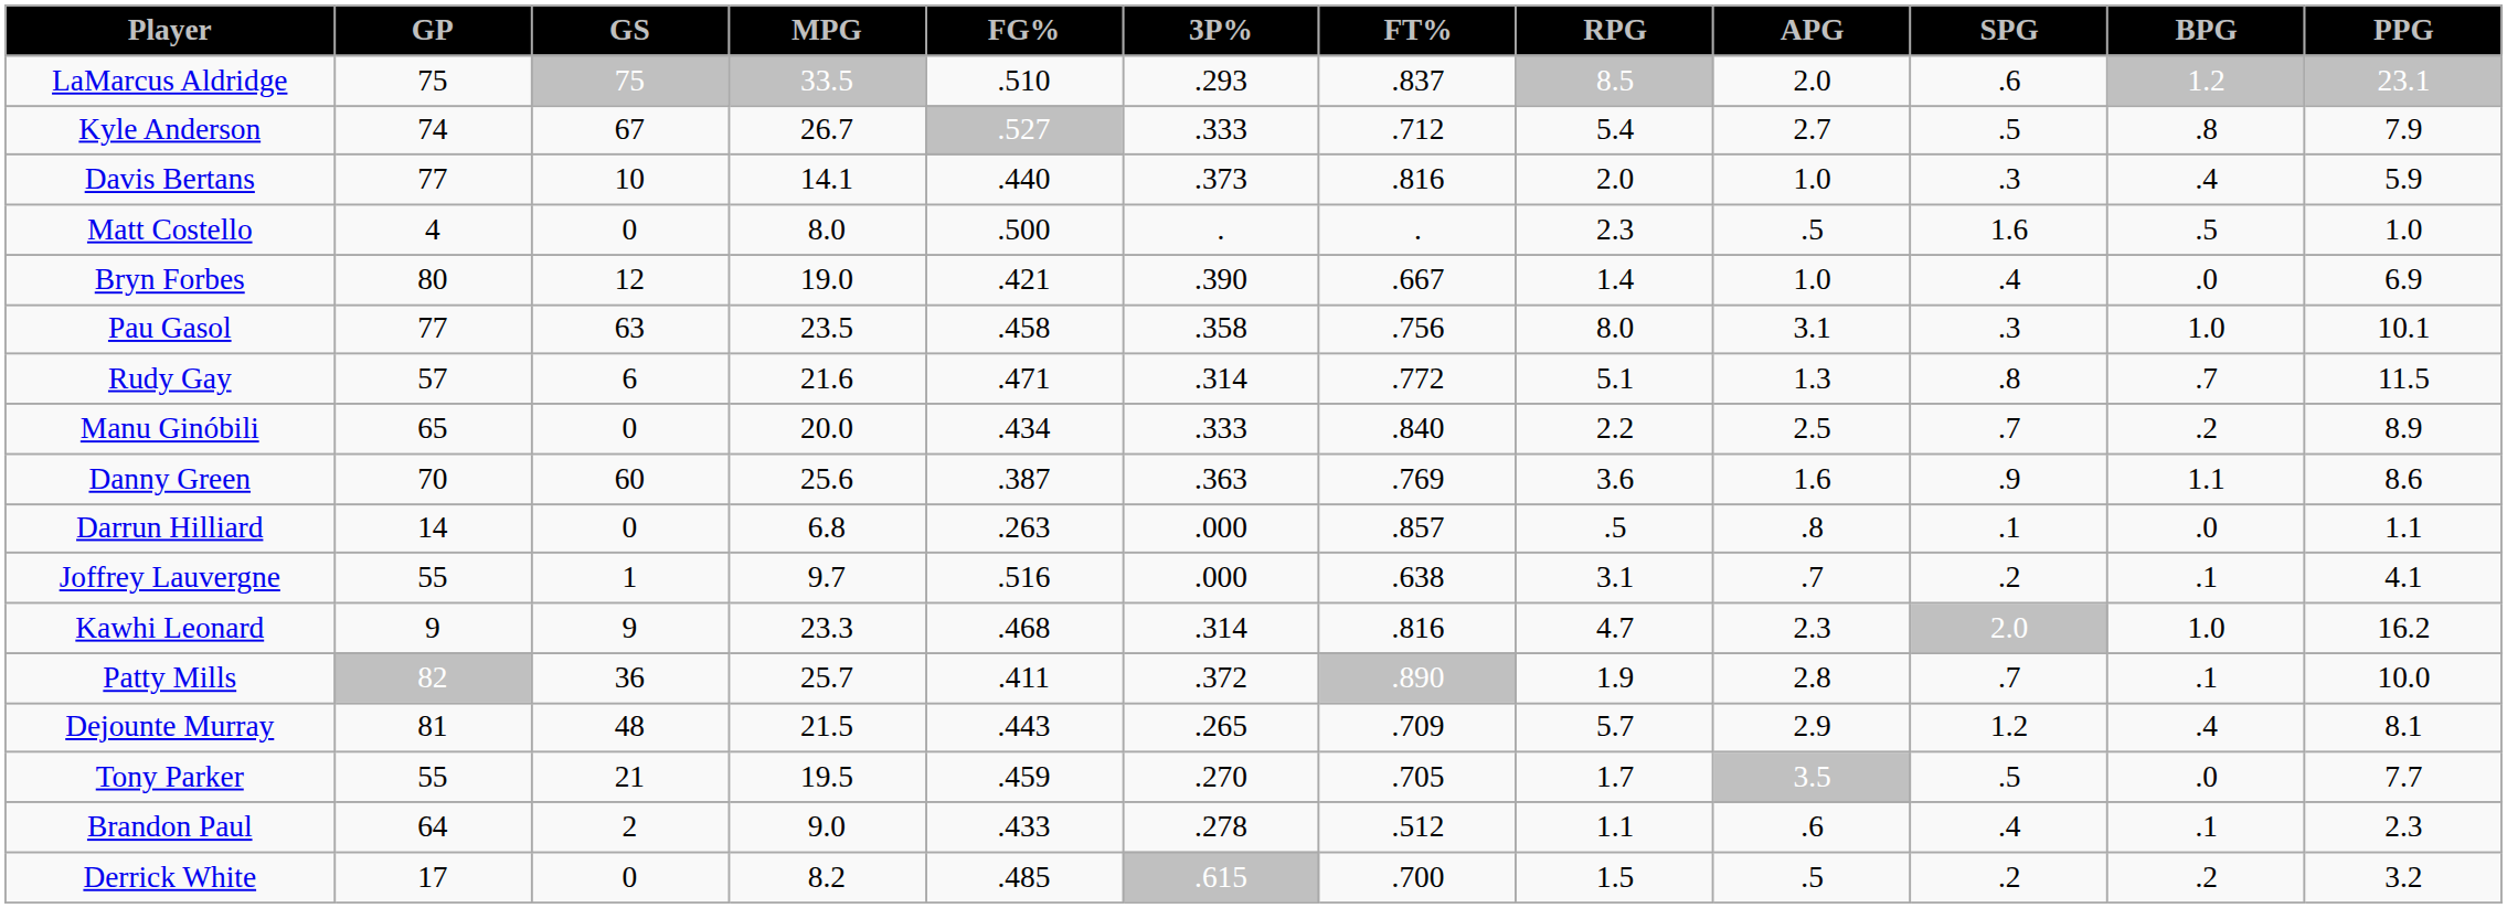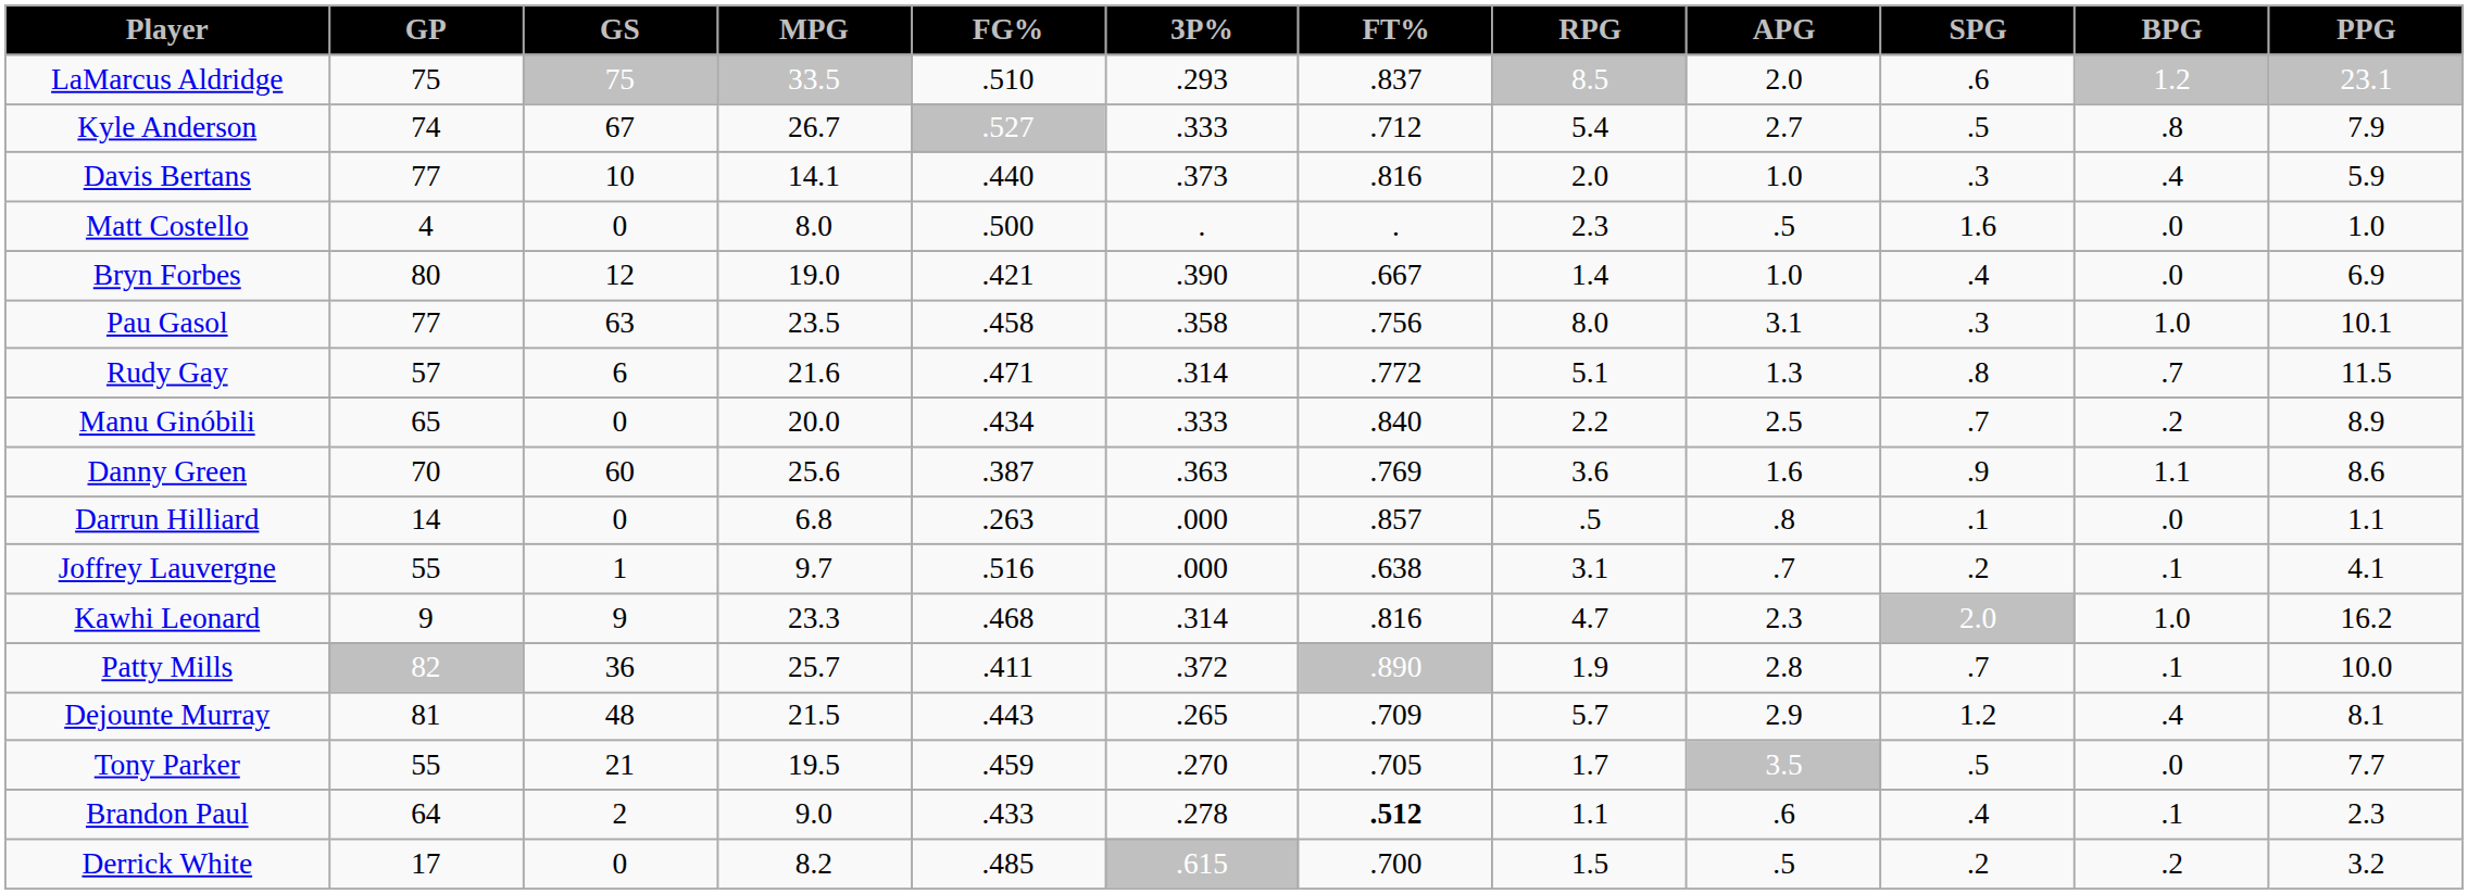 <table class="wikitable sortable" style="font-size:90%; text-align:center; white-space:nowrap;">
 <tr>
 <th style="background:#000000;color:silver;" width="10%">Player</th>
 <th style="background:#000000;color:silver;" width="6%">GP</th>
 <th style="background:#000000;color:silver;" width="6%">GS</th>
 <th style="background:#000000;color:silver;" width="6%">MPG</th>
 <th style="background:#000000;color:silver;" width="6%">FG%</th>
 <th style="background:#000000;color:silver;" width="6%">3P%</th>
 <th style="background:#000000;color:silver;" width="6%">FT%</th>
 <th style="background:#000000;color:silver;" width="6%">RPG</th>
 <th style="background:#000000;color:silver;" width="6%">APG</th>
 <th style="background:#000000;color:silver;" width="6%">SPG</th>
 <th style="background:#000000;color:silver;" width="6%">BPG</th>
 <th style="background:#000000;color:silver;" width="6%">PPG</th>
 </tr>
 <tr>
 <td><a href='#'>LaMarcus Aldridge</a></td>
 <td>75</td>
 <td style="background:silver;color:#FFFFFF;">75</td>
 <td style="background:silver;color:#FFFFFF;">33.5</td>
 <td>.510</td>
 <td>.293</td>
 <td>.837</td>
 <td style="background:silver;color:#FFFFFF;">8.5</td>
 <td>2.0</td>
 <td>.6</td>
 <td style="background:silver;color:#FFFFFF;">1.2</td>
 <td style="background:silver;color:#FFFFFF;">23.1</td>
 </tr>
 <tr>
 <td><a href='#'>Kyle Anderson</a></td>
 <td>74</td>
 <td>67</td>
 <td>26.7</td>
 <td style="background:silver;color:#FFFFFF;">.527</td>
 <td>.333</td>
 <td>.712</td>
 <td>5.4</td>
 <td>2.7</td>
 <td>.5</td>
 <td>.8</td>
 <td>7.9</td>
 </tr>
 <tr>
 <td><a href='#'>Davis Bertans</a></td>
 <td>77</td>
 <td>10</td>
 <td>14.1</td>
 <td>.440</td>
 <td>.373</td>
 <td>.816</td>
 <td>2.0</td>
 <td>1.0</td>
 <td>.3</td>
 <td>.4</td>
 <td>5.9</td>
 </tr>
 <tr>
 <td><a href='#'>Matt Costello</a></td>
 <td>4</td>
 <td>0</td>
 <td>8.0</td>
 <td>.500</td>
 <td>.</td>
 <td>.</td>
 <td>2.3</td>
 <td>.5</td>
 <td>1.6</td>
-<td>.5</td>
+<td>.0</td>
 <td>1.0</td>
 </tr>
 <tr>
 <td><a href='#'>Bryn Forbes</a></td>
 <td>80</td>
 <td>12</td>
 <td>19.0</td>
 <td>.421</td>
 <td>.390</td>
 <td>.667</td>
 <td>1.4</td>
 <td>1.0</td>
 <td>.4</td>
 <td>.0</td>
 <td>6.9</td>
 </tr>
 <tr>
 <td><a href='#'>Pau Gasol</a></td>
 <td>77</td>
 <td>63</td>
 <td>23.5</td>
 <td>.458</td>
 <td>.358</td>
 <td>.756</td>
 <td>8.0</td>
 <td>3.1</td>
 <td>.3</td>
 <td>1.0</td>
 <td>10.1</td>
 </tr>
 <tr>
 <td><a href='#'>Rudy Gay</a></td>
 <td>57</td>
 <td>6</td>
 <td>21.6</td>
 <td>.471</td>
 <td>.314</td>
 <td>.772</td>
 <td>5.1</td>
 <td>1.3</td>
 <td>.8</td>
 <td>.7</td>
 <td>11.5</td>
 </tr>
 <tr>
 <td><a href='#'>Manu Ginóbili</a></td>
 <td>65</td>
 <td>0</td>
 <td>20.0</td>
 <td>.434</td>
 <td>.333</td>
 <td>.840</td>
 <td>2.2</td>
 <td>2.5</td>
 <td>.7</td>
 <td>.2</td>
 <td>8.9</td>
 </tr>
 <tr>
 <td><a href='#'>Danny Green</a></td>
 <td>70</td>
 <td>60</td>
 <td>25.6</td>
 <td>.387</td>
 <td>.363</td>
 <td>.769</td>
 <td>3.6</td>
 <td>1.6</td>
 <td>.9</td>
 <td>1.1</td>
 <td>8.6</td>
 </tr>
 <tr>
 <td><a href='#'>Darrun Hilliard</a></td>
 <td>14</td>
 <td>0</td>
 <td>6.8</td>
 <td>.263</td>
 <td>.000</td>
 <td>.857</td>
 <td>.5</td>
 <td>.8</td>
 <td>.1</td>
 <td>.0</td>
 <td>1.1</td>
 </tr>
 <tr>
 <td><a href='#'>Joffrey Lauvergne</a></td>
 <td>55</td>
 <td>1</td>
 <td>9.7</td>
 <td>.516</td>
 <td>.000</td>
 <td>.638</td>
 <td>3.1</td>
 <td>.7</td>
 <td>.2</td>
 <td>.1</td>
 <td>4.1</td>
 </tr>
 <tr>
 <td><a href='#'>Kawhi Leonard</a></td>
 <td>9</td>
 <td>9</td>
 <td>23.3</td>
 <td>.468</td>
 <td>.314</td>
 <td>.816</td>
 <td>4.7</td>
 <td>2.3</td>
 <td style="background:silver;color:#FFFFFF;">2.0</td>
 <td>1.0</td>
 <td>16.2</td>
 </tr>
 <tr>
 <td><a href='#'>Patty Mills</a></td>
 <td style="background:silver;color:#FFFFFF;">82</td>
 <td>36</td>
 <td>25.7</td>
 <td>.411</td>
 <td>.372</td>
 <td style="background:silver;color:#FFFFFF;">.890</td>
 <td>1.9</td>
 <td>2.8</td>
 <td>.7</td>
 <td>.1</td>
 <td>10.0</td>
 </tr>
 <tr>
 <td><a href='#'>Dejounte Murray</a></td>
 <td>81</td>
 <td>48</td>
 <td>21.5</td>
 <td>.443</td>
 <td>.265</td>
 <td>.709</td>
 <td>5.7</td>
 <td>2.9</td>
 <td>1.2</td>
 <td>.4</td>
 <td>8.1</td>
 </tr>
 <tr>
 <td><a href='#'>Tony Parker</a></td>
 <td>55</td>
 <td>21</td>
 <td>19.5</td>
 <td>.459</td>
 <td>.270</td>
 <td>.705</td>
 <td>1.7</td>
 <td style="background:silver;color:#FFFFFF;">3.5</td>
 <td>.5</td>
 <td>.0</td>
 <td>7.7</td>
 </tr>
 <tr>
 <td><a href='#'>Brandon Paul</a></td>
 <td>64</td>
 <td>2</td>
 <td>9.0</td>
 <td>.433</td>
 <td>.278</td>
-<td>.512</td>
+<td><strong>.512</strong></td>
 <td>1.1</td>
 <td>.6</td>
 <td>.4</td>
 <td>.1</td>
 <td>2.3</td>
 </tr>
 <tr>
 <td><a href='#'>Derrick White</a></td>
 <td>17</td>
 <td>0</td>
 <td>8.2</td>
 <td>.485</td>
 <td style="background:silver;color:#FFFFFF;">.615</td>
 <td>.700</td>
 <td>1.5</td>
 <td>.5</td>
 <td>.2</td>
 <td>.2</td>
 <td>3.2</td>
 </tr>
 </table>
